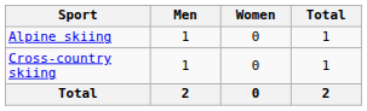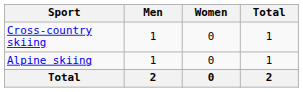 <table class="wikitable" style="text-align:center; font-size: 95%">
 <tr>
 <th width=130>Sport</th>
 <th width=60>Men</th>
 <th width=60>Women</th>
 <th width=60>Total</th>
 </tr>
 <tr>
-<td align=left><a href='#'>Alpine skiing</a></td>
+<td align=left><a href='#'>Cross-country skiing</a></td>
 <td>1</td>
 <td>0</td>
 <td>1</td>
 </tr>
 <tr>
-<td align=left><a href='#'>Cross-country skiing</a></td>
+<td align=left><a href='#'>Alpine skiing</a></td>
 <td>1</td>
 <td>0</td>
 <td>1</td>
 </tr>
 <tr>
 <th>Total</th>
 <th>2</th>
 <th>0</th>
 <th>2</th>
 </tr>
 </table>
